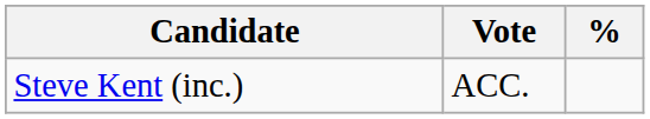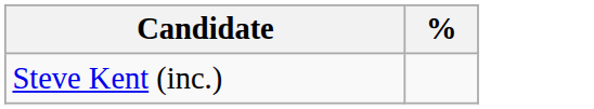 <table class="wikitable">
 <tr>
 <th bgcolor="#DDDDFF" width="200px">Candidate</th>
-<th bgcolor="#DDDDFF" width="50px">Vote</th>
 <th bgcolor="#DDDDFF" width="30px">%</th>
 </tr>
 <tr>
 <td><a href='#'>Steve Kent</a> (inc.)</td>
-<td>ACC.</td>
 <td></td>
 </tr>
 </table>
